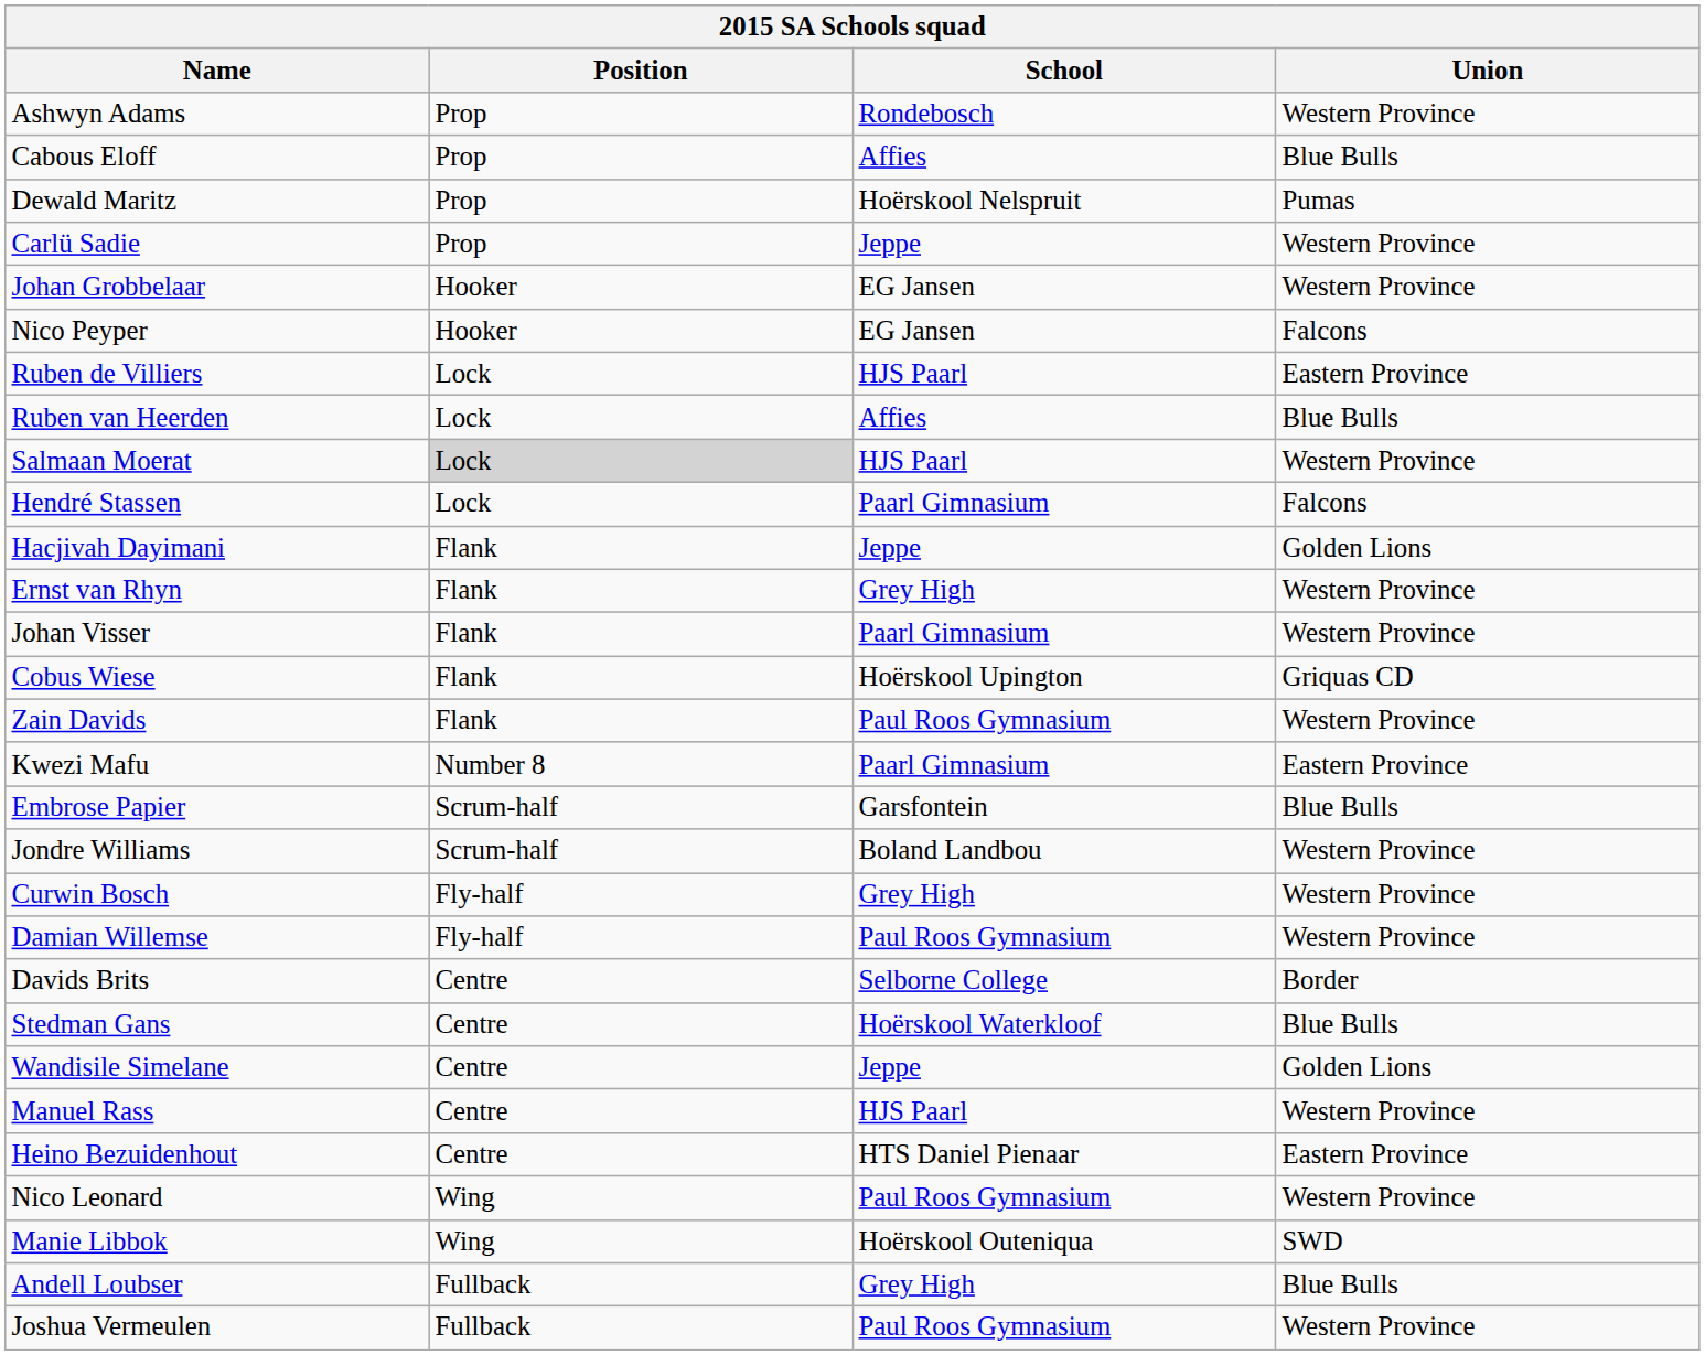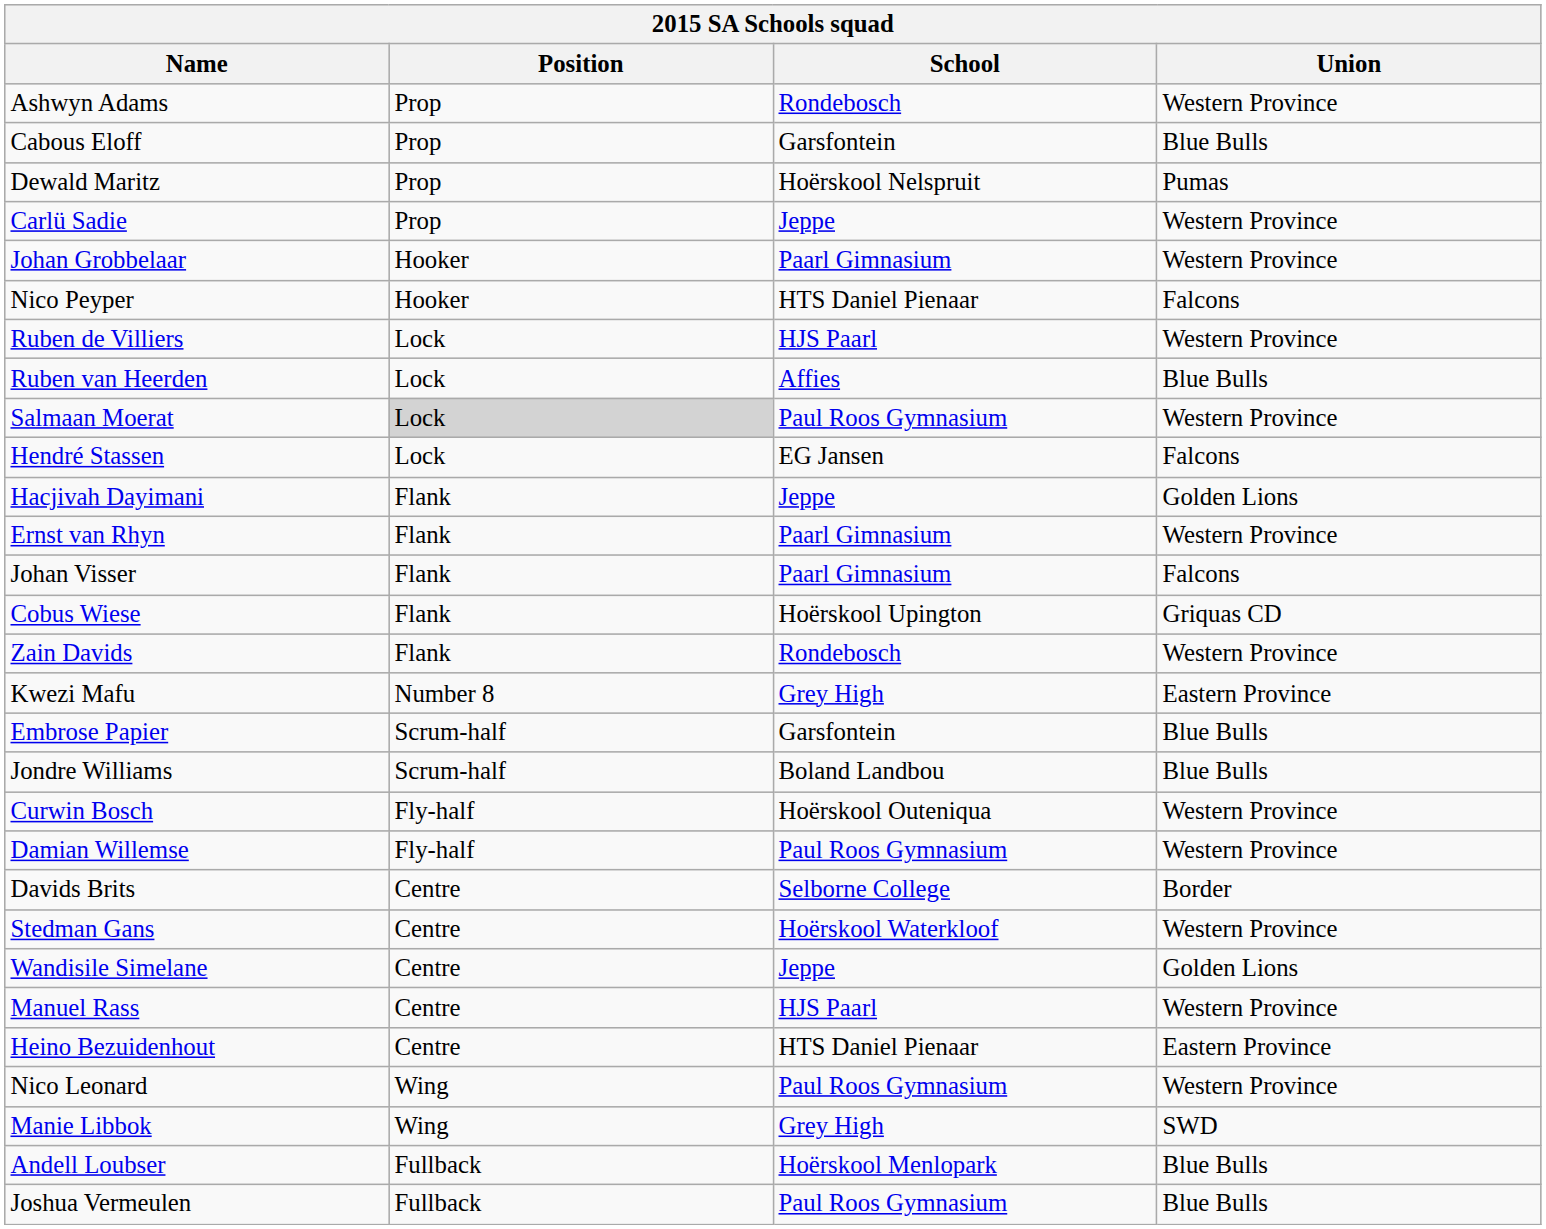 <table class="wikitable" style="text-align:left; width:50%">
 <tr>
 <th colspan="100%">2015 SA Schools squad</th>
 </tr>
 <tr>
 <th style="width:25%;">Name</th>
 <th style="width:25%;">Position</th>
 <th style="width:25%;">School</th>
 <th style="width:25%;">Union</th>
 </tr>
 <tr>
 <td>Ashwyn Adams</td>
 <td>Prop</td>
 <td><a href='#'>Rondebosch</a></td>
 <td>Western Province</td>
 </tr>
 <tr>
 <td>Cabous Eloff</td>
 <td>Prop</td>
-<td><a href='#'>Affies</a></td>
+<td>Garsfontein</td>
 <td>Blue Bulls</td>
 </tr>
 <tr>
 <td>Dewald Maritz</td>
 <td>Prop</td>
 <td>Hoërskool Nelspruit</td>
 <td>Pumas</td>
 </tr>
 <tr>
 <td><a href='#'>Carlü Sadie</a></td>
 <td>Prop</td>
 <td><a href='#'>Jeppe</a></td>
 <td>Western Province</td>
 </tr>
 <tr>
 <td><a href='#'>Johan Grobbelaar</a></td>
 <td>Hooker</td>
-<td>EG Jansen</td>
+<td><a href='#'>Paarl Gimnasium</a></td>
 <td>Western Province</td>
 </tr>
 <tr>
 <td>Nico Peyper</td>
 <td>Hooker</td>
-<td>EG Jansen</td>
+<td>HTS Daniel Pienaar</td>
 <td>Falcons</td>
 </tr>
 <tr>
 <td><a href='#'>Ruben de Villiers</a></td>
 <td>Lock</td>
 <td><a href='#'>HJS Paarl</a></td>
-<td>Eastern Province</td>
+<td>Western Province</td>
 </tr>
 <tr>
 <td><a href='#'>Ruben van Heerden</a></td>
 <td>Lock</td>
 <td><a href='#'>Affies</a></td>
 <td>Blue Bulls</td>
 </tr>
 <tr>
 <td><a href='#'>Salmaan Moerat</a></td>
 <td style="background: lightgrey;">Lock</td>
-<td><a href='#'>HJS Paarl</a></td>
+<td><a href='#'>Paul Roos Gymnasium</a></td>
 <td>Western Province</td>
 </tr>
 <tr>
 <td><a href='#'>Hendré Stassen</a></td>
 <td>Lock</td>
-<td><a href='#'>Paarl Gimnasium</a></td>
+<td>EG Jansen</td>
 <td>Falcons</td>
 </tr>
 <tr>
 <td><a href='#'>Hacjivah Dayimani</a></td>
 <td>Flank</td>
 <td><a href='#'>Jeppe</a></td>
 <td>Golden Lions</td>
 </tr>
 <tr>
 <td><a href='#'>Ernst van Rhyn</a></td>
 <td>Flank</td>
-<td><a href='#'>Grey High</a></td>
+<td><a href='#'>Paarl Gimnasium</a></td>
 <td>Western Province</td>
 </tr>
 <tr>
 <td>Johan Visser</td>
 <td>Flank</td>
 <td><a href='#'>Paarl Gimnasium</a></td>
-<td>Western Province</td>
+<td>Falcons</td>
 </tr>
 <tr>
 <td><a href='#'>Cobus Wiese</a></td>
 <td>Flank</td>
 <td>Hoërskool Upington</td>
 <td>Griquas CD</td>
 </tr>
 <tr>
 <td><a href='#'>Zain Davids</a></td>
 <td>Flank</td>
-<td><a href='#'>Paul Roos Gymnasium</a></td>
+<td><a href='#'>Rondebosch</a></td>
 <td>Western Province</td>
 </tr>
 <tr>
 <td>Kwezi Mafu</td>
 <td>Number 8</td>
-<td><a href='#'>Paarl Gimnasium</a></td>
+<td><a href='#'>Grey High</a></td>
 <td>Eastern Province</td>
 </tr>
 <tr>
 <td><a href='#'>Embrose Papier</a></td>
 <td>Scrum-half</td>
 <td>Garsfontein</td>
 <td>Blue Bulls</td>
 </tr>
 <tr>
 <td>Jondre Williams</td>
 <td>Scrum-half</td>
 <td>Boland Landbou</td>
-<td>Western Province</td>
+<td>Blue Bulls</td>
 </tr>
 <tr>
 <td><a href='#'>Curwin Bosch</a></td>
 <td>Fly-half</td>
-<td><a href='#'>Grey High</a></td>
+<td>Hoërskool Outeniqua</td>
 <td>Western Province</td>
 </tr>
 <tr>
 <td><a href='#'>Damian Willemse</a></td>
 <td>Fly-half</td>
 <td><a href='#'>Paul Roos Gymnasium</a></td>
 <td>Western Province</td>
 </tr>
 <tr>
 <td>Davids Brits</td>
 <td>Centre</td>
 <td><a href='#'>Selborne College</a></td>
 <td>Border</td>
 </tr>
 <tr>
 <td><a href='#'>Stedman Gans</a></td>
 <td>Centre</td>
 <td><a href='#'>Hoërskool Waterkloof</a></td>
-<td>Blue Bulls</td>
+<td>Western Province</td>
 </tr>
 <tr>
 <td><a href='#'>Wandisile Simelane</a></td>
 <td>Centre</td>
 <td><a href='#'>Jeppe</a></td>
 <td>Golden Lions</td>
 </tr>
 <tr>
 <td><a href='#'>Manuel Rass</a></td>
 <td>Centre</td>
 <td><a href='#'>HJS Paarl</a></td>
 <td>Western Province</td>
 </tr>
 <tr>
 <td><a href='#'>Heino Bezuidenhout</a></td>
 <td>Centre</td>
 <td>HTS Daniel Pienaar</td>
 <td>Eastern Province</td>
 </tr>
 <tr>
 <td>Nico Leonard</td>
 <td>Wing</td>
 <td><a href='#'>Paul Roos Gymnasium</a></td>
 <td>Western Province</td>
 </tr>
 <tr>
 <td><a href='#'>Manie Libbok</a></td>
 <td>Wing</td>
-<td>Hoërskool Outeniqua</td>
+<td><a href='#'>Grey High</a></td>
 <td>SWD</td>
 </tr>
 <tr>
 <td><a href='#'>Andell Loubser</a></td>
 <td>Fullback</td>
-<td><a href='#'>Grey High</a></td>
+<td><a href='#'>Hoërskool Menlopark</a></td>
 <td>Blue Bulls</td>
 </tr>
 <tr>
 <td>Joshua Vermeulen</td>
 <td>Fullback</td>
 <td><a href='#'>Paul Roos Gymnasium</a></td>
-<td>Western Province</td>
+<td>Blue Bulls</td>
 </tr>
 </table>
